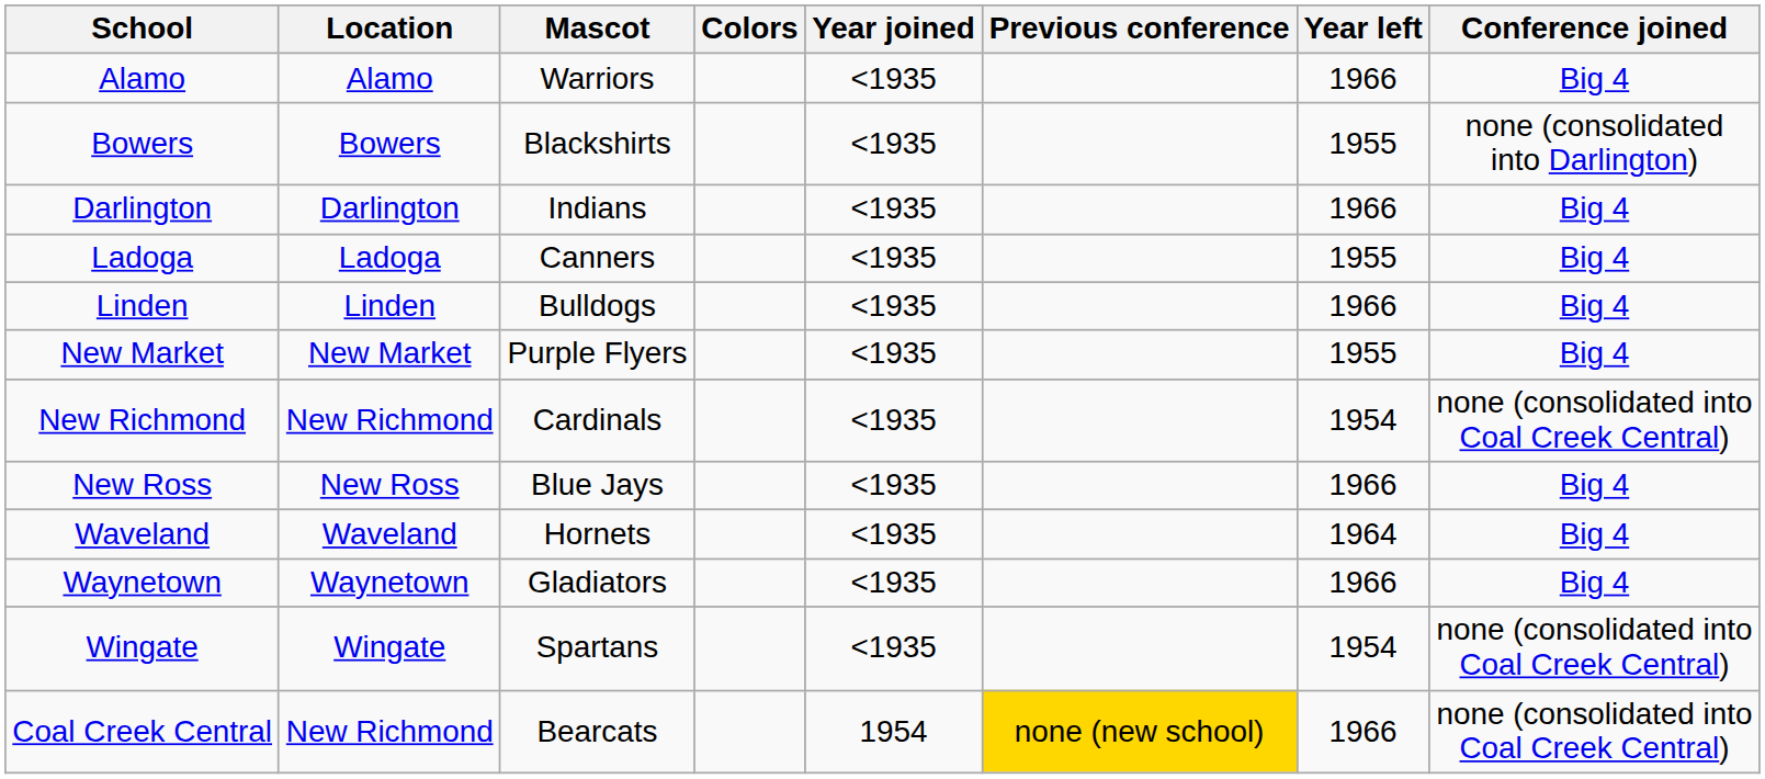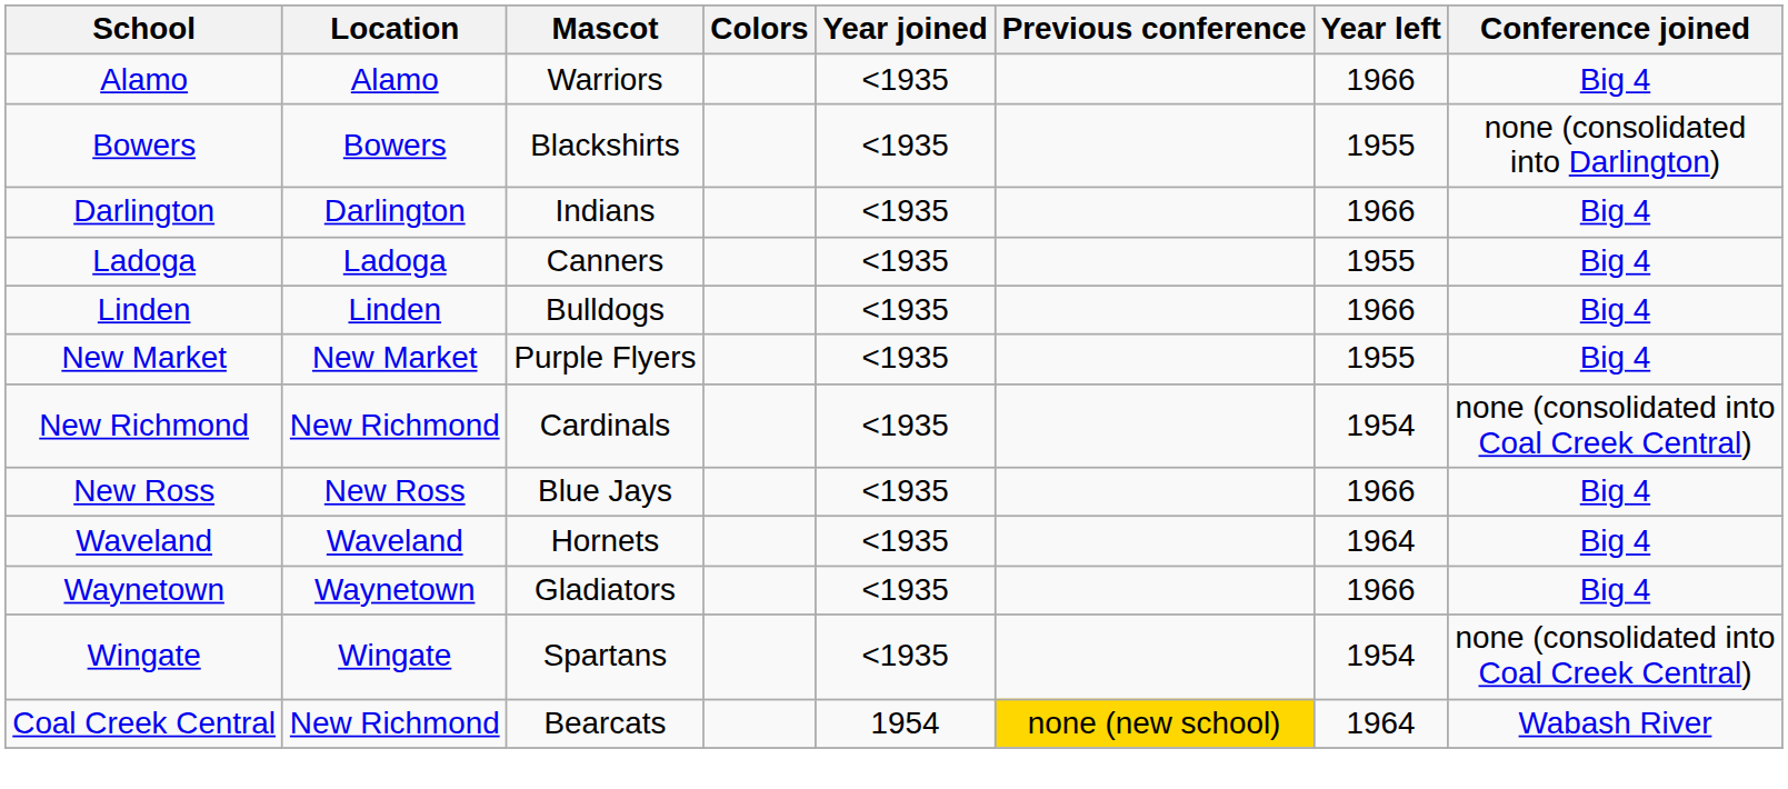 <table class="wikitable" style="text-align:center;">
 <tr>
 <th>School</th>
 <th>Location</th>
 <th>Mascot</th>
 <th>Colors</th>
 <th>Year joined</th>
 <th>Previous conference</th>
 <th>Year left</th>
 <th>Conference joined</th>
 </tr>
 <tr>
 <td><a href='#'>Alamo</a></td>
 <td><a href='#'>Alamo</a></td>
 <td>Warriors</td>
 <td> </td>
 <td><1935</td>
 <td></td>
 <td>1966</td>
 <td><a href='#'>Big 4</a></td>
 </tr>
 <tr>
 <td><a href='#'>Bowers</a></td>
 <td><a href='#'>Bowers</a></td>
 <td>Blackshirts</td>
 <td> </td>
 <td><1935</td>
 <td></td>
 <td>1955</td>
 <td>none (consolidated<br>into <a href='#'>Darlington</a>)</td>
 </tr>
 <tr>
 <td><a href='#'>Darlington</a></td>
 <td><a href='#'>Darlington</a></td>
 <td>Indians</td>
 <td> </td>
 <td><1935</td>
 <td></td>
 <td>1966</td>
 <td><a href='#'>Big 4</a></td>
 </tr>
 <tr>
 <td><a href='#'>Ladoga</a></td>
 <td><a href='#'>Ladoga</a></td>
 <td>Canners</td>
 <td> </td>
 <td><1935</td>
 <td></td>
 <td>1955</td>
 <td><a href='#'>Big 4</a></td>
 </tr>
 <tr>
 <td><a href='#'>Linden</a></td>
 <td><a href='#'>Linden</a></td>
 <td>Bulldogs</td>
 <td> </td>
 <td><1935</td>
 <td></td>
 <td>1966</td>
 <td><a href='#'>Big 4</a></td>
 </tr>
 <tr>
 <td><a href='#'>New Market</a></td>
 <td><a href='#'>New Market</a></td>
 <td>Purple Flyers</td>
 <td> </td>
 <td><1935</td>
 <td></td>
 <td>1955</td>
 <td><a href='#'>Big 4</a></td>
 </tr>
 <tr>
 <td><a href='#'>New Richmond</a></td>
 <td><a href='#'>New Richmond</a></td>
 <td>Cardinals</td>
 <td> </td>
 <td><1935</td>
 <td></td>
 <td>1954</td>
 <td>none (consolidated into<br><a href='#'>Coal Creek Central</a>)</td>
 </tr>
 <tr>
 <td><a href='#'>New Ross</a></td>
 <td><a href='#'>New Ross</a></td>
 <td>Blue Jays</td>
 <td> </td>
 <td><1935</td>
 <td></td>
 <td>1966</td>
 <td><a href='#'>Big 4</a></td>
 </tr>
 <tr>
 <td><a href='#'>Waveland</a></td>
 <td><a href='#'>Waveland</a></td>
 <td>Hornets</td>
 <td> </td>
 <td><1935</td>
 <td></td>
 <td>1964</td>
 <td><a href='#'>Big 4</a></td>
 </tr>
 <tr>
 <td><a href='#'>Waynetown</a></td>
 <td><a href='#'>Waynetown</a></td>
 <td>Gladiators</td>
 <td> </td>
 <td><1935</td>
 <td></td>
 <td>1966</td>
 <td><a href='#'>Big 4</a></td>
 </tr>
 <tr>
 <td><a href='#'>Wingate</a></td>
 <td><a href='#'>Wingate</a></td>
 <td>Spartans</td>
 <td> </td>
 <td><1935</td>
 <td></td>
 <td>1954</td>
 <td>none (consolidated into<br><a href='#'>Coal Creek Central</a>)</td>
 </tr>
 <tr>
 <td><a href='#'>Coal Creek Central</a></td>
 <td><a href='#'>New Richmond</a></td>
 <td>Bearcats</td>
 <td> </td>
 <td>1954</td>
 <td style="background: gold;">none (new school)</td>
-<td>1966</td>
-<td>none (consolidated into<br><a href='#'>Coal Creek Central</a>)</td>
+<td>1964</td>
+<td><a href='#'>Wabash River</a></td>
 </tr>
 </table>
